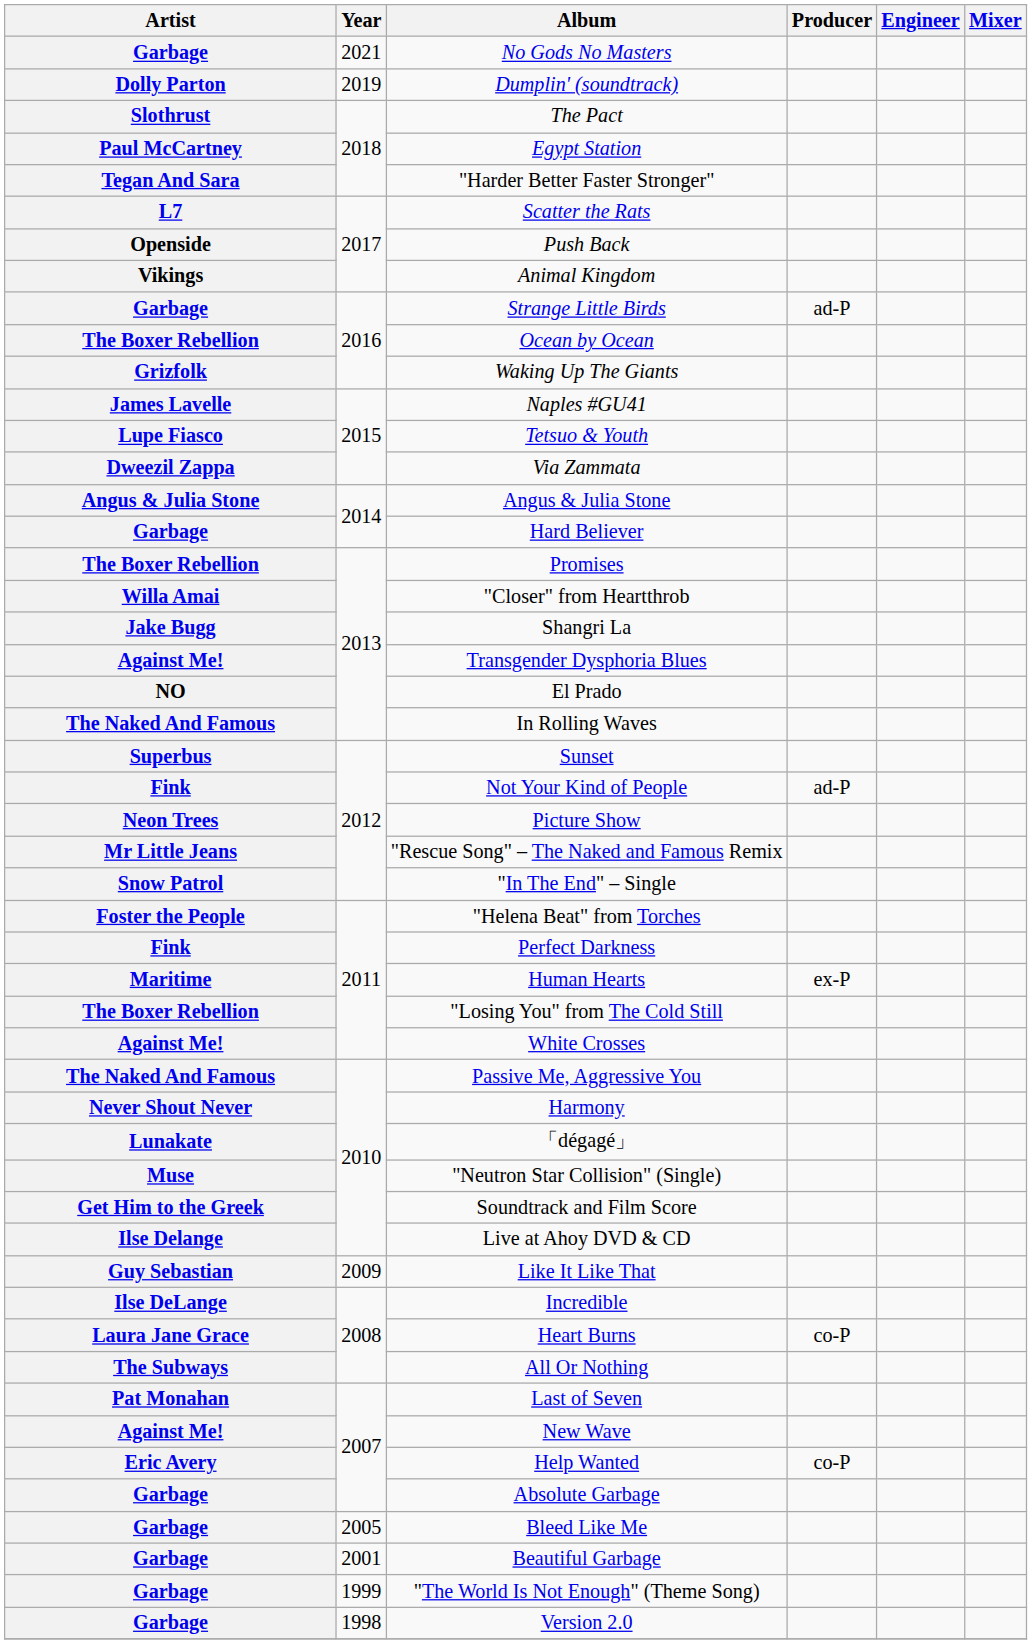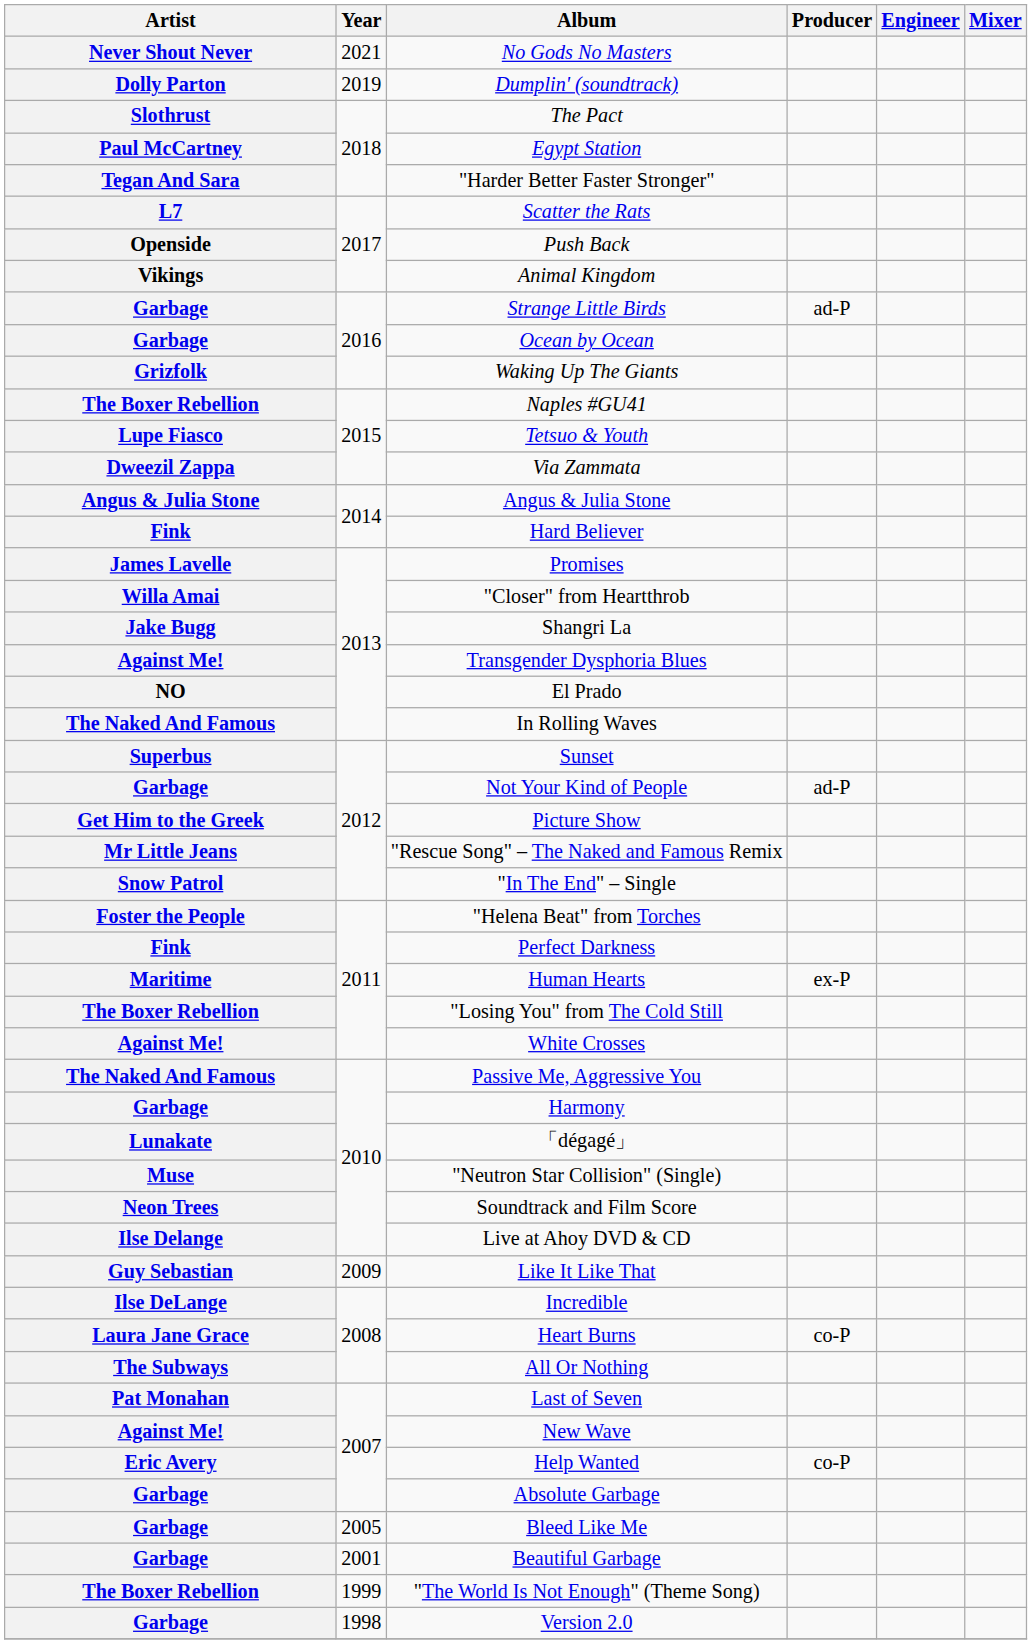 <table class="wikitable plainrowheaders" style="text-align:center;">
 <tr>
 <th scope="col" style="width:16em;">Artist</th>
 <th scope="col">Year</th>
 <th scope="col">Album</th>
 <th scope="col">Producer</th>
 <th scope="col"><a href='#'>Engineer</a></th>
 <th scope="col"><a href='#'>Mixer</a></th>
 </tr>
 <tr>
-<th scope="row"><a href='#'>Garbage</a></th>
+<th scope="row"><a href='#'>Never Shout Never</a></th>
 <td rowspan="1">2021</td>
 <td><em><a href='#'>No Gods No Masters</a></em></td>
 <td></td>
 <td></td>
 <td></td>
 </tr>
 <tr>
 <th scope="row"><a href='#'>Dolly Parton</a></th>
 <td rowspan="1">2019</td>
 <td><em><a href='#'>Dumplin' (soundtrack)</a></em></td>
 <td></td>
 <td></td>
 <td></td>
 </tr>
 <tr>
 <th scope="row"><a href='#'>Slothrust</a></th>
 <td rowspan="3">2018</td>
 <td><em>The Pact</em></td>
 <td></td>
 <td></td>
 <td></td>
 </tr>
 <tr>
 <th scope="row"><a href='#'>Paul McCartney</a></th>
 <td><em><a href='#'>Egypt Station</a></em></td>
 <td></td>
 <td></td>
 <td></td>
 </tr>
 <tr>
 <th scope="row"><a href='#'>Tegan And Sara</a></th>
 <td>"Harder Better Faster Stronger"</td>
 <td></td>
 <td></td>
 <td></td>
 </tr>
 <tr>
 <th scope="row"><a href='#'>L7</a></th>
 <td rowspan="3">2017</td>
 <td><em><a href='#'>Scatter the Rats</a></em></td>
 <td></td>
 <td></td>
 <td></td>
 </tr>
 <tr>
 <th scope="row">Openside</th>
 <td><em>Push Back</em></td>
 <td></td>
 <td></td>
 <td></td>
 </tr>
 <tr>
 <th scope="row">Vikings</th>
 <td><em>Animal Kingdom</em></td>
 <td></td>
 <td></td>
 <td></td>
 </tr>
 <tr>
 <th scope="row"><a href='#'>Garbage</a></th>
 <td rowspan="3">2016</td>
 <td><em><a href='#'>Strange Little Birds</a></em></td>
 <td>ad-P</td>
 <td></td>
 <td></td>
 </tr>
 <tr>
-<th scope="row"><a href='#'>The Boxer Rebellion</a></th>
+<th scope="row"><a href='#'>Garbage</a></th>
 <td><em><a href='#'>Ocean by Ocean</a></em></td>
 <td></td>
 <td></td>
 <td></td>
 </tr>
 <tr>
 <th scope="row"><a href='#'>Grizfolk</a></th>
 <td><em>Waking Up The Giants</em></td>
 <td></td>
 <td></td>
 <td></td>
 </tr>
 <tr>
-<th scope="row"><a href='#'>James Lavelle</a></th>
+<th scope="row"><a href='#'>The Boxer Rebellion</a></th>
 <td rowspan="3">2015</td>
 <td><em>Naples #GU41</em></td>
 <td></td>
 <td></td>
 <td></td>
 </tr>
 <tr>
 <th scope="row"><a href='#'>Lupe Fiasco</a></th>
 <td><em><a href='#'>Tetsuo & Youth</a></em></td>
 <td></td>
 <td></td>
 <td></td>
 </tr>
 <tr>
 <th scope="row"><a href='#'>Dweezil Zappa</a></th>
 <td><em>Via Zammata<strong></td>
 <td></td>
 <td></td>
 <td></td>
 </tr>
 <tr>
 <th scope="row"><a href='#'>Angus & Julia Stone</a></th>
 <td rowspan="2">2014</td>
 <td></em><a href='#'>Angus & Julia Stone</a><em></td>
 <td></td>
 <td></td>
 <td></td>
 </tr>
 <tr>
-<th scope="row"><a href='#'>Garbage</a></th>
+<th scope="row"><a href='#'>Fink</a></th>
 <td></em><a href='#'>Hard Believer</a><em></td>
 <td></td>
 <td></td>
 <td></td>
 </tr>
 <tr>
-<th scope="row"><a href='#'>The Boxer Rebellion</a></th>
+<th scope="row"><a href='#'>James Lavelle</a></th>
 <td rowspan="6">2013</td>
 <td></em><a href='#'>Promises</a><em></td>
 <td></td>
 <td></td>
 <td></td>
 </tr>
 <tr>
 <th scope="row"><a href='#'>Willa Amai</a></th>
 <td>"Closer" from </em>Heartthrob<em></td>
 <td></td>
 <td></td>
 <td></td>
 </tr>
 <tr>
 <th scope="row"><a href='#'>Jake Bugg</a></th>
 <td></em> Shangri La <em></td>
 <td></td>
 <td></td>
 <td></td>
 </tr>
 <tr>
 <th scope="row"><a href='#'>Against Me!</a></th>
 <td></em><a href='#'>Transgender Dysphoria Blues</a><em></td>
 <td></td>
 <td></td>
 <td></td>
 </tr>
 <tr>
 <th scope="row">NO</th>
 <td></em>El Prado<em></td>
 <td></td>
 <td></td>
 <td></td>
 </tr>
 <tr>
 <th scope="row"><a href='#'>The Naked And Famous</a></th>
 <td></em>In Rolling Waves<em></td>
 <td></td>
 <td></td>
 <td></td>
 </tr>
 <tr>
 <th scope="row"><a href='#'>Superbus</a></th>
 <td rowspan="5">2012</td>
 <td></em><a href='#'>Sunset</a><em></td>
 <td></td>
 <td></td>
 <td></td>
 </tr>
 <tr>
-<th scope="row"><a href='#'>Fink</a></th>
+<th scope="row"><a href='#'>Garbage</a></th>
 <td></em><a href='#'>Not Your Kind of People</a><em></td>
 <td>ad-P<br></td>
 <td></td>
 <td></td>
 </tr>
 <tr>
-<th scope="row"><a href='#'>Neon Trees</a></th>
+<th scope="row"><a href='#'>Get Him to the Greek</a></th>
 <td></em><a href='#'>Picture Show</a><em></td>
 <td></td>
 <td></td>
 <td></td>
 </tr>
 <tr>
 <th scope="row"><a href='#'>Mr Little Jeans</a></th>
 <td>"Rescue Song" – <a href='#'>The Naked and Famous</a> Remix</td>
 <td></td>
 <td></td>
 <td></td>
 </tr>
 <tr>
 <th scope="row"><a href='#'>Snow Patrol</a></th>
 <td>"<a href='#'>In The End</a>" – Single</td>
 <td></td>
 <td></td>
 <td></td>
 </tr>
 <tr>
 <th scope="row"><a href='#'>Foster the People</a></th>
 <td rowspan="5">2011</td>
 <td>"Helena Beat" from </em><a href='#'>Torches</a><em></td>
 <td></td>
 <td></td>
 <td></td>
 </tr>
 <tr>
 <th scope="row"><a href='#'>Fink</a></th>
 <td><a href='#'>Perfect Darkness</a></td>
 <td></td>
 <td></td>
 <td></td>
 </tr>
 <tr>
 <th scope="row"><a href='#'>Maritime</a></th>
 <td></em><a href='#'>Human Hearts</a><em></td>
 <td>ex-P<br></td>
 <td></td>
 <td></td>
 </tr>
 <tr>
 <th scope="row"><a href='#'>The Boxer Rebellion</a></th>
 <td>"Losing You" from </em><a href='#'>The Cold Still</a><em></td>
 <td></td>
 <td></td>
 <td></td>
 </tr>
 <tr>
 <th scope="row"><a href='#'>Against Me!</a></th>
 <td></em><a href='#'>White Crosses</a><em></td>
 <td></td>
 <td></td>
 <td></td>
 </tr>
 <tr>
 <th scope="row"><a href='#'>The Naked And Famous</a></th>
 <td rowspan="6">2010</td>
 <td></em><a href='#'>Passive Me, Aggressive You</a><em></td>
 <td></td>
 <td></td>
 <td></td>
 </tr>
 <tr>
-<th scope="row"><a href='#'>Never Shout Never</a></th>
+<th scope="row"><a href='#'>Garbage</a></th>
 <td></em><a href='#'>Harmony</a><em></td>
 <td></td>
 <td></td>
 <td></td>
 </tr>
 <tr>
 <th scope="row"><a href='#'>Lunakate</a></th>
 <td></em>「dégagé」 <em></td>
 <td></td>
 <td></td>
 <td></td>
 </tr>
 <tr>
 <th scope="row"><a href='#'>Muse</a></th>
 <td>"Neutron Star Collision" (Single)</td>
 <td></td>
 <td></td>
 <td></td>
 </tr>
 <tr>
-<th scope="row"><a href='#'>Get Him to the Greek</a></th>
+<th scope="row"><a href='#'>Neon Trees</a></th>
 <td></em>Soundtrack and Film Score<em></td>
 <td></td>
 <td></td>
 <td></td>
 </tr>
 <tr>
 <th scope="row"><a href='#'>Ilse Delange</a></th>
 <td></em>Live at Ahoy DVD & CD<em></td>
 <td></td>
 <td></td>
 <td></td>
 </tr>
 <tr>
 <th scope="row"><a href='#'>Guy Sebastian</a></th>
 <td>2009</td>
 <td></em><a href='#'>Like It Like That</a><em></td>
 <td></td>
 <td></td>
 <td></td>
 </tr>
 <tr>
 <th scope="row"><a href='#'>Ilse DeLange</a></th>
 <td rowspan="3">2008</td>
 <td></em><a href='#'>Incredible</a><em></td>
 <td></td>
 <td></td>
 <td></td>
 </tr>
 <tr>
 <th scope="row"><a href='#'>Laura Jane Grace</a></th>
 <td></em><a href='#'>Heart Burns</a><em></td>
 <td>co-P<br></td>
 <td></td>
 <td></td>
 </tr>
 <tr>
 <th scope="row"><a href='#'>The Subways</a></th>
 <td></em><a href='#'>All Or Nothing</a><em></td>
 <td></td>
 <td></td>
 <td></td>
 </tr>
 <tr>
 <th scope="row"><a href='#'>Pat Monahan</a></th>
 <td rowspan="4">2007</td>
 <td></em><a href='#'>Last of Seven</a><em></td>
 <td></td>
 <td></td>
 <td></td>
 </tr>
 <tr>
 <th scope="row"><a href='#'>Against Me!</a></th>
 <td></em><a href='#'>New Wave</a><em></td>
 <td></td>
 <td></td>
 <td></td>
 </tr>
 <tr>
 <th scope="row"><a href='#'>Eric Avery</a></th>
 <td></em><a href='#'>Help Wanted</a><em></td>
 <td>co-P<br></td>
 <td></td>
 <td></td>
 </tr>
 <tr>
 <th scope="row"><a href='#'>Garbage</a></th>
 <td></em><a href='#'>Absolute Garbage</a><em></td>
 <td></td>
 <td></td>
 <td></td>
 </tr>
 <tr>
 <th scope="row"><a href='#'>Garbage</a></th>
 <td>2005</td>
 <td></em><a href='#'>Bleed Like Me</a><em></td>
 <td></td>
 <td></td>
 <td></td>
 </tr>
 <tr>
 <th scope="row"><a href='#'>Garbage</a></th>
 <td>2001</td>
 <td></em><a href='#'>Beautiful Garbage</a><em></td>
 <td></td>
 <td></td>
 <td></td>
 </tr>
 <tr>
-<th scope="row"><a href='#'>Garbage</a></th>
+<th scope="row"><a href='#'>The Boxer Rebellion</a></th>
 <td>1999</td>
 <td>"<a href='#'>The World Is Not Enough</a>" (Theme Song)</td>
 <td></td>
 <td></td>
 <td></td>
 </tr>
 <tr>
 <th scope="row"><a href='#'>Garbage</a></th>
 <td>1998</td>
 <td></em><a href='#'>Version 2.0</a><em></td>
 <td></td>
 <td></td>
 <td></td>
 </tr>
 <tr>
 </tr>
 </table>
